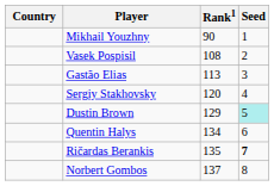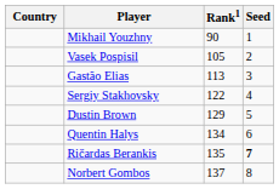 <table class="sortable wikitable">
 <tr>
 <th width="70">Country</th>
 <th width="175">Player</th>
 <th>Rank<sup>1</sup></th>
 <th>Seed</th>
 </tr>
 <tr>
 <td></td>
 <td><a href='#'>Mikhail Youzhny</a></td>
 <td>90</td>
 <td>1</td>
 </tr>
 <tr>
 <td></td>
 <td><a href='#'>Vasek Pospisil</a></td>
-<td>108</td>
+<td>105</td>
 <td>2</td>
 </tr>
 <tr>
 <td></td>
 <td><a href='#'>Gastão Elias</a></td>
 <td>113</td>
 <td>3</td>
 </tr>
 <tr>
 <td></td>
 <td><a href='#'>Sergiy Stakhovsky</a></td>
-<td>120</td>
+<td>122</td>
 <td>4</td>
 </tr>
 <tr>
 <td></td>
 <td><a href='#'>Dustin Brown</a></td>
 <td>129</td>
-<td style="background: paleturquoise;">5</td>
+<td>5</td>
 </tr>
 <tr>
 <td></td>
 <td><a href='#'>Quentin Halys</a></td>
 <td>134</td>
 <td>6</td>
 </tr>
 <tr>
 <td></td>
 <td><a href='#'>Ričardas Berankis</a></td>
 <td>135</td>
 <td><strong>7</strong></td>
 </tr>
 <tr>
 <td></td>
 <td><a href='#'>Norbert Gombos</a></td>
 <td>137</td>
 <td>8</td>
 </tr>
 </table>
